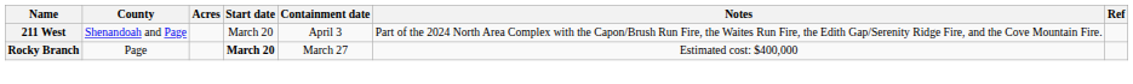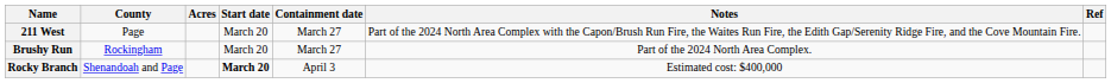 <table class="wikitable sortable plainrowheaders mw-collapsible" style="text-align:center;">
 <tr>
 <th scope="col">Name</th>
 <th scope="col">County</th>
 <th scope="col">Acres</th>
 <th scope="col">Start date</th>
 <th scope="col">Containment date</th>
 <th scope="col">Notes</th>
 <th class="unsortable" scope="col">Ref</th>
 </tr>
 <tr>
 <th scope="row">211 West</th>
-<td><a href='#'>Shenandoah</a> and <a href='#'>Page</a></td>
+<td>Page</td>
 <td></td>
 <td>March 20</td>
-<td>April 3</td>
+<td>March 27</td>
 <td>Part of the 2024 North Area Complex with the Capon/Brush Run Fire, the Waites Run Fire, the Edith Gap/Serenity Ridge Fire, and the Cove Mountain Fire.</td>
 <td></td>
 </tr>
 <tr>
+<th scope="row">Brushy Run</th>
+<td><a href='#'>Rockingham</a></td>
+<td></td>
+<td>March 20</td>
+<td>March 27</td>
+<td>Part of the 2024 North Area Complex.</td>
+<td></td>
+</tr>
+<tr>
 <th scope="row">Rocky Branch</th>
-<td>Page</td>
+<td><a href='#'>Shenandoah</a> and <a href='#'>Page</a></td>
 <td></td>
 <td><strong>March 20</strong></td>
-<td>March 27</td>
+<td>April 3</td>
 <td>Estimated cost: $400,000</td>
 <td></td>
 </tr>
 </table>
